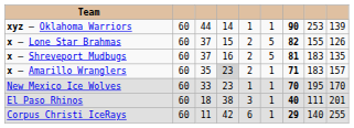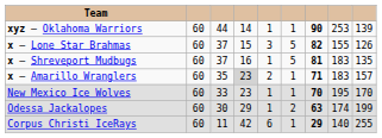 <table class="wikitable" style="text-align:center">
 <tr>
 <th style="background:#dfc0a1; width:46%;">Team</th>
 <th style="background:#dfc0a1; width:6%;"></th>
 <th style="background:#dfc0a1; width:6%;"></th>
 <th style="background:#dfc0a1; width:6%;"></th>
 <th style="background:#dfc0a1; width:6%;"></th>
 <th style="background:#dfc0a1; width:6%;"></th>
 <th style="background:#dfc0a1; width:6%;"></th>
 <th style="background:#dfc0a1; width:6%;"></th>
 <th style="background:#dfc0a1; width:6%;"></th>
 </tr>
 <tr>
 <td align=left><strong>xyz</strong> – <a href='#'>Oklahoma Warriors</a></td>
 <td>60</td>
 <td>44</td>
 <td>14</td>
 <td>1</td>
 <td>1</td>
 <td><strong>90</strong></td>
 <td>253</td>
 <td>139</td>
 </tr>
 <tr>
 <td align=left><strong>x</strong> – <a href='#'>Lone Star Brahmas</a></td>
 <td>60</td>
 <td>37</td>
 <td>15</td>
-<td>2</td>
+<td>3</td>
 <td>5</td>
 <td><strong>82</strong></td>
 <td>155</td>
 <td>126</td>
 </tr>
 <tr>
 <td align=left><strong>x</strong> – <a href='#'>Shreveport Mudbugs</a></td>
 <td>60</td>
 <td>37</td>
 <td>16</td>
-<td>2</td>
+<td>1</td>
 <td>5</td>
 <td><strong>81</strong></td>
 <td>183</td>
 <td>135</td>
 </tr>
 <tr>
 <td align=left><strong>x</strong> – <a href='#'>Amarillo Wranglers</a></td>
 <td>60</td>
 <td>35</td>
 <td style="background: lightgrey;">23</td>
 <td>2</td>
 <td>1</td>
 <td><strong>71</strong></td>
 <td>183</td>
 <td>157</td>
 </tr>
 <tr bgcolor=e0e0e0>
 <td align=left><a href='#'>New Mexico Ice Wolves</a></td>
 <td>60</td>
 <td>33</td>
 <td>23</td>
 <td>1</td>
 <td>1</td>
 <td><strong>70</strong></td>
 <td>195</td>
 <td>170</td>
 </tr>
 <tr bgcolor=e0e0e0>
-<td align=left><a href='#'>El Paso Rhinos</a></td>
+<td align=left><a href='#'>Odessa Jackalopes</a></td>
 <td>60</td>
-<td>18</td>
-<td>38</td>
-<td>3</td>
+<td>30</td>
+<td>29</td>
 <td>1</td>
-<td><strong>40</strong></td>
-<td>111</td>
-<td>201</td>
+<td>2</td>
+<td><strong>63</strong></td>
+<td>174</td>
+<td>199</td>
 </tr>
 <tr bgcolor=e0e0e0>
 <td align=left><a href='#'>Corpus Christi IceRays</a></td>
 <td>60</td>
 <td>11</td>
 <td>42</td>
 <td>6</td>
 <td>1</td>
 <td><strong>29</strong></td>
 <td>140</td>
 <td>255</td>
 </tr>
 </table>
